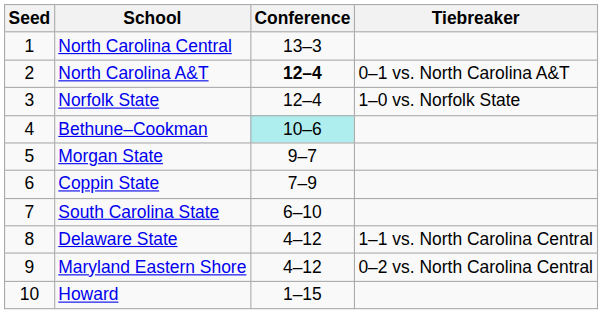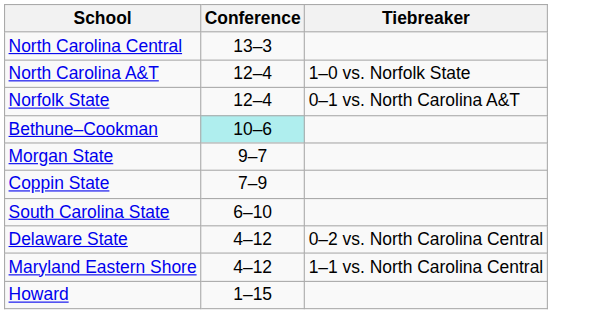 <table class="wikitable" style="text-align:center">
 <tr>
-<th>Seed</th>
 <th>School</th>
 <th>Conference</th>
 <th>Tiebreaker</th>
 </tr>
 <tr>
-<td>1</td>
 <td align=left><a href='#'>North Carolina Central</a></td>
 <td>13–3</td>
 <td></td>
 </tr>
 <tr>
-<td>2</td>
 <td align=left><a href='#'>North Carolina A&T</a></td>
-<td><strong>12–4</strong></td>
-<td align=left>0–1 vs. North Carolina A&T</td>
-</tr>
-<tr>
-<td>3</td>
-<td align=left><a href='#'>Norfolk State</a></td>
 <td>12–4</td>
 <td align=left>1–0 vs. Norfolk State</td>
 </tr>
 <tr>
-<td>4</td>
+<td align=left><a href='#'>Norfolk State</a></td>
+<td>12–4</td>
+<td align=left>0–1 vs. North Carolina A&T</td>
+</tr>
+<tr>
 <td align=left><a href='#'>Bethune–Cookman</a></td>
 <td style="background: paleturquoise;">10–6</td>
 <td></td>
 </tr>
 <tr>
-<td>5</td>
 <td align=left><a href='#'>Morgan State</a></td>
 <td>9–7</td>
 <td></td>
 </tr>
 <tr>
-<td>6</td>
 <td align=left><a href='#'>Coppin State</a></td>
 <td>7–9</td>
 <td></td>
 </tr>
 <tr>
-<td>7</td>
 <td align=left><a href='#'>South Carolina State</a></td>
 <td>6–10</td>
 <td></td>
 </tr>
 <tr>
-<td>8</td>
 <td align=left><a href='#'>Delaware State</a></td>
+<td>4–12</td>
+<td>0–2 vs. North Carolina Central</td>
+</tr>
+<tr>
+<td align=left><a href='#'>Maryland Eastern Shore</a></td>
 <td>4–12</td>
 <td>1–1 vs. North Carolina Central</td>
 </tr>
 <tr>
-<td>9</td>
-<td align=left><a href='#'>Maryland Eastern Shore</a></td>
-<td>4–12</td>
-<td>0–2 vs. North Carolina Central</td>
-</tr>
-<tr>
-<td>10</td>
 <td align=left><a href='#'>Howard</a></td>
 <td>1–15</td>
 <td></td>
 </tr>
 </table>
